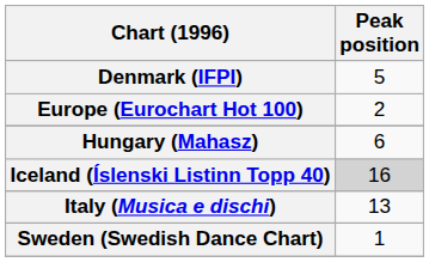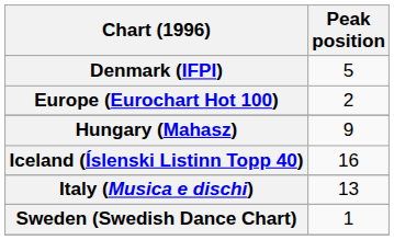 <table class="wikitable sortable plainrowheaders" style="text-align:center">
 <tr>
 <th scope="col">Chart (1996)</th>
 <th scope="col">Peak<br>position</th>
 </tr>
 <tr>
 </tr>
 <tr>
 </tr>
 <tr>
 </tr>
 <tr>
 </tr>
 <tr>
 <th scope="row">Denmark (<a href='#'>IFPI</a>)</th>
 <td>5</td>
 </tr>
 <tr>
 <th scope="row">Europe (<a href='#'>Eurochart Hot 100</a>)</th>
 <td>2</td>
 </tr>
 <tr>
 </tr>
 <tr>
 </tr>
 <tr>
 </tr>
 <tr>
 <th scope="row">Hungary (<a href='#'>Mahasz</a>)</th>
-<td>6</td>
+<td>9</td>
 </tr>
 <tr>
 <th scope="row">Iceland (<a href='#'>Íslenski Listinn Topp 40</a>)</th>
-<td style="background: lightgrey;">16</td>
+<td>16</td>
 </tr>
 <tr>
 </tr>
 <tr>
 <th scope="row">Italy (<em><a href='#'>Musica e dischi</a></em>)</th>
 <td>13</td>
 </tr>
 <tr>
 </tr>
 <tr>
 </tr>
 <tr>
 </tr>
 <tr>
 </tr>
 <tr>
 </tr>
 <tr>
 </tr>
 <tr>
 <th scope="row">Sweden (Swedish Dance Chart)</th>
 <td>1</td>
 </tr>
 <tr>
 </tr>
 <tr>
 </tr>
 <tr>
 </tr>
 <tr>
 </tr>
 <tr>
 </tr>
 <tr>
 </tr>
 <tr>
 </tr>
 <tr>
 </tr>
 </table>
